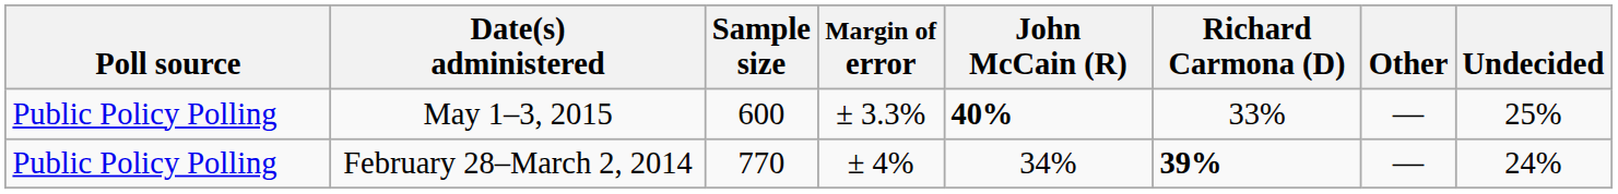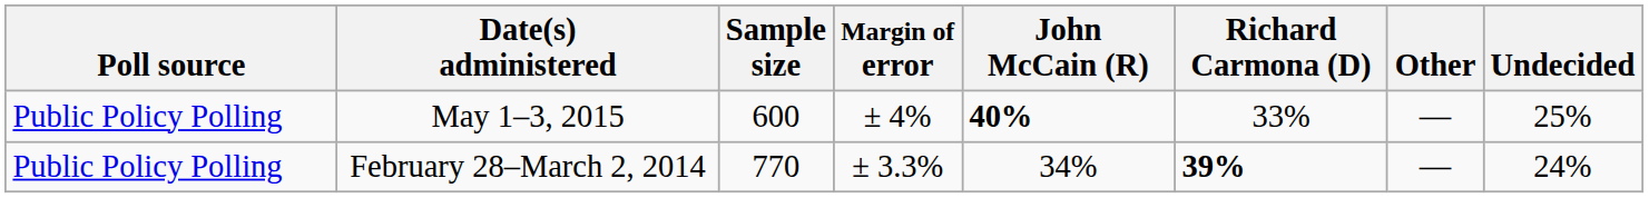 <table class="wikitable">
 <tr valign= bottom>
 <th style="width:160px;">Poll source</th>
 <th style="width:185px;">Date(s)<br>administered</th>
 <th class=small>Sample<br>size</th>
 <th><small>Margin of</small><br>error</th>
 <th style="width:100px;">John<br>McCain (R)</th>
 <th style="width:100px;">Richard<br>Carmona (D)</th>
 <th>Other</th>
 <th>Undecided</th>
 </tr>
 <tr>
 <td><a href='#'>Public Policy Polling</a></td>
 <td align=center>May 1–3, 2015</td>
 <td align=center>600</td>
-<td align=center>± 3.3%</td>
+<td align=center>± 4%</td>
 <td><strong>40%</strong></td>
 <td align=center>33%</td>
 <td align=center>—</td>
 <td align=center>25%</td>
 </tr>
 <tr>
 <td><a href='#'>Public Policy Polling</a></td>
 <td align=center>February 28–March 2, 2014</td>
 <td align=center>770</td>
-<td align=center>± 4%</td>
+<td align=center>± 3.3%</td>
 <td align=center>34%</td>
 <td><strong>39%</strong></td>
 <td align=center>—</td>
 <td align=center>24%</td>
 </tr>
 </table>
